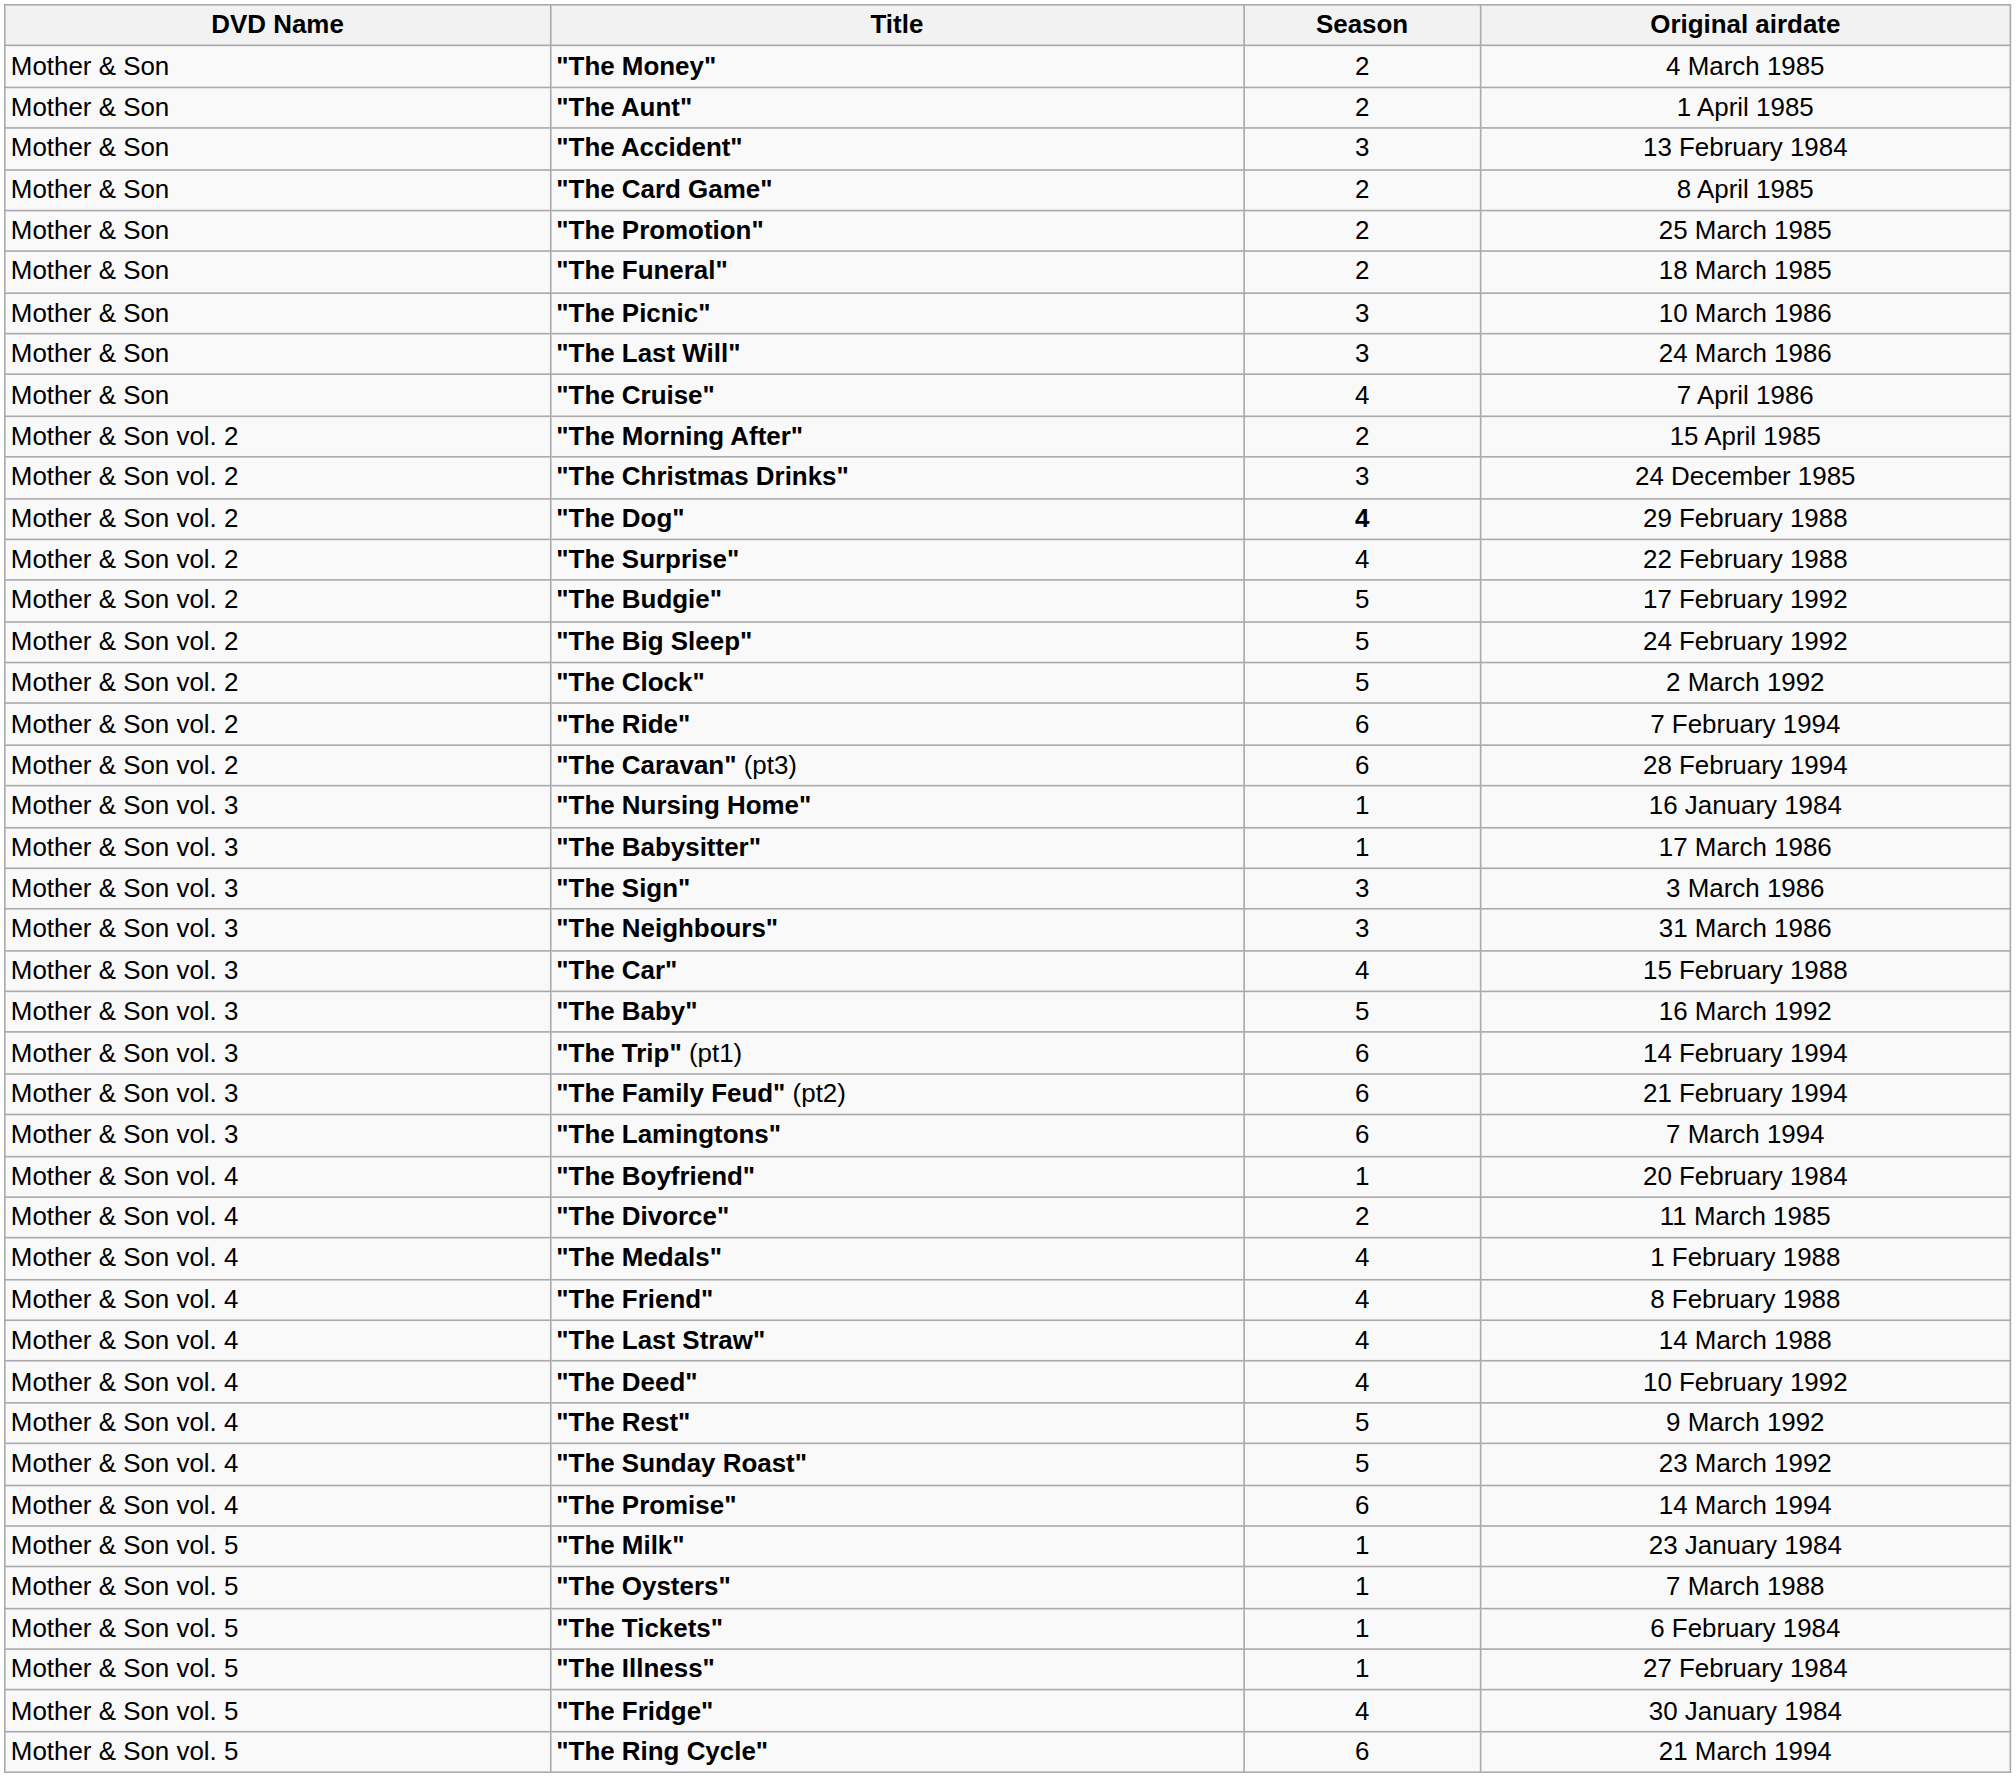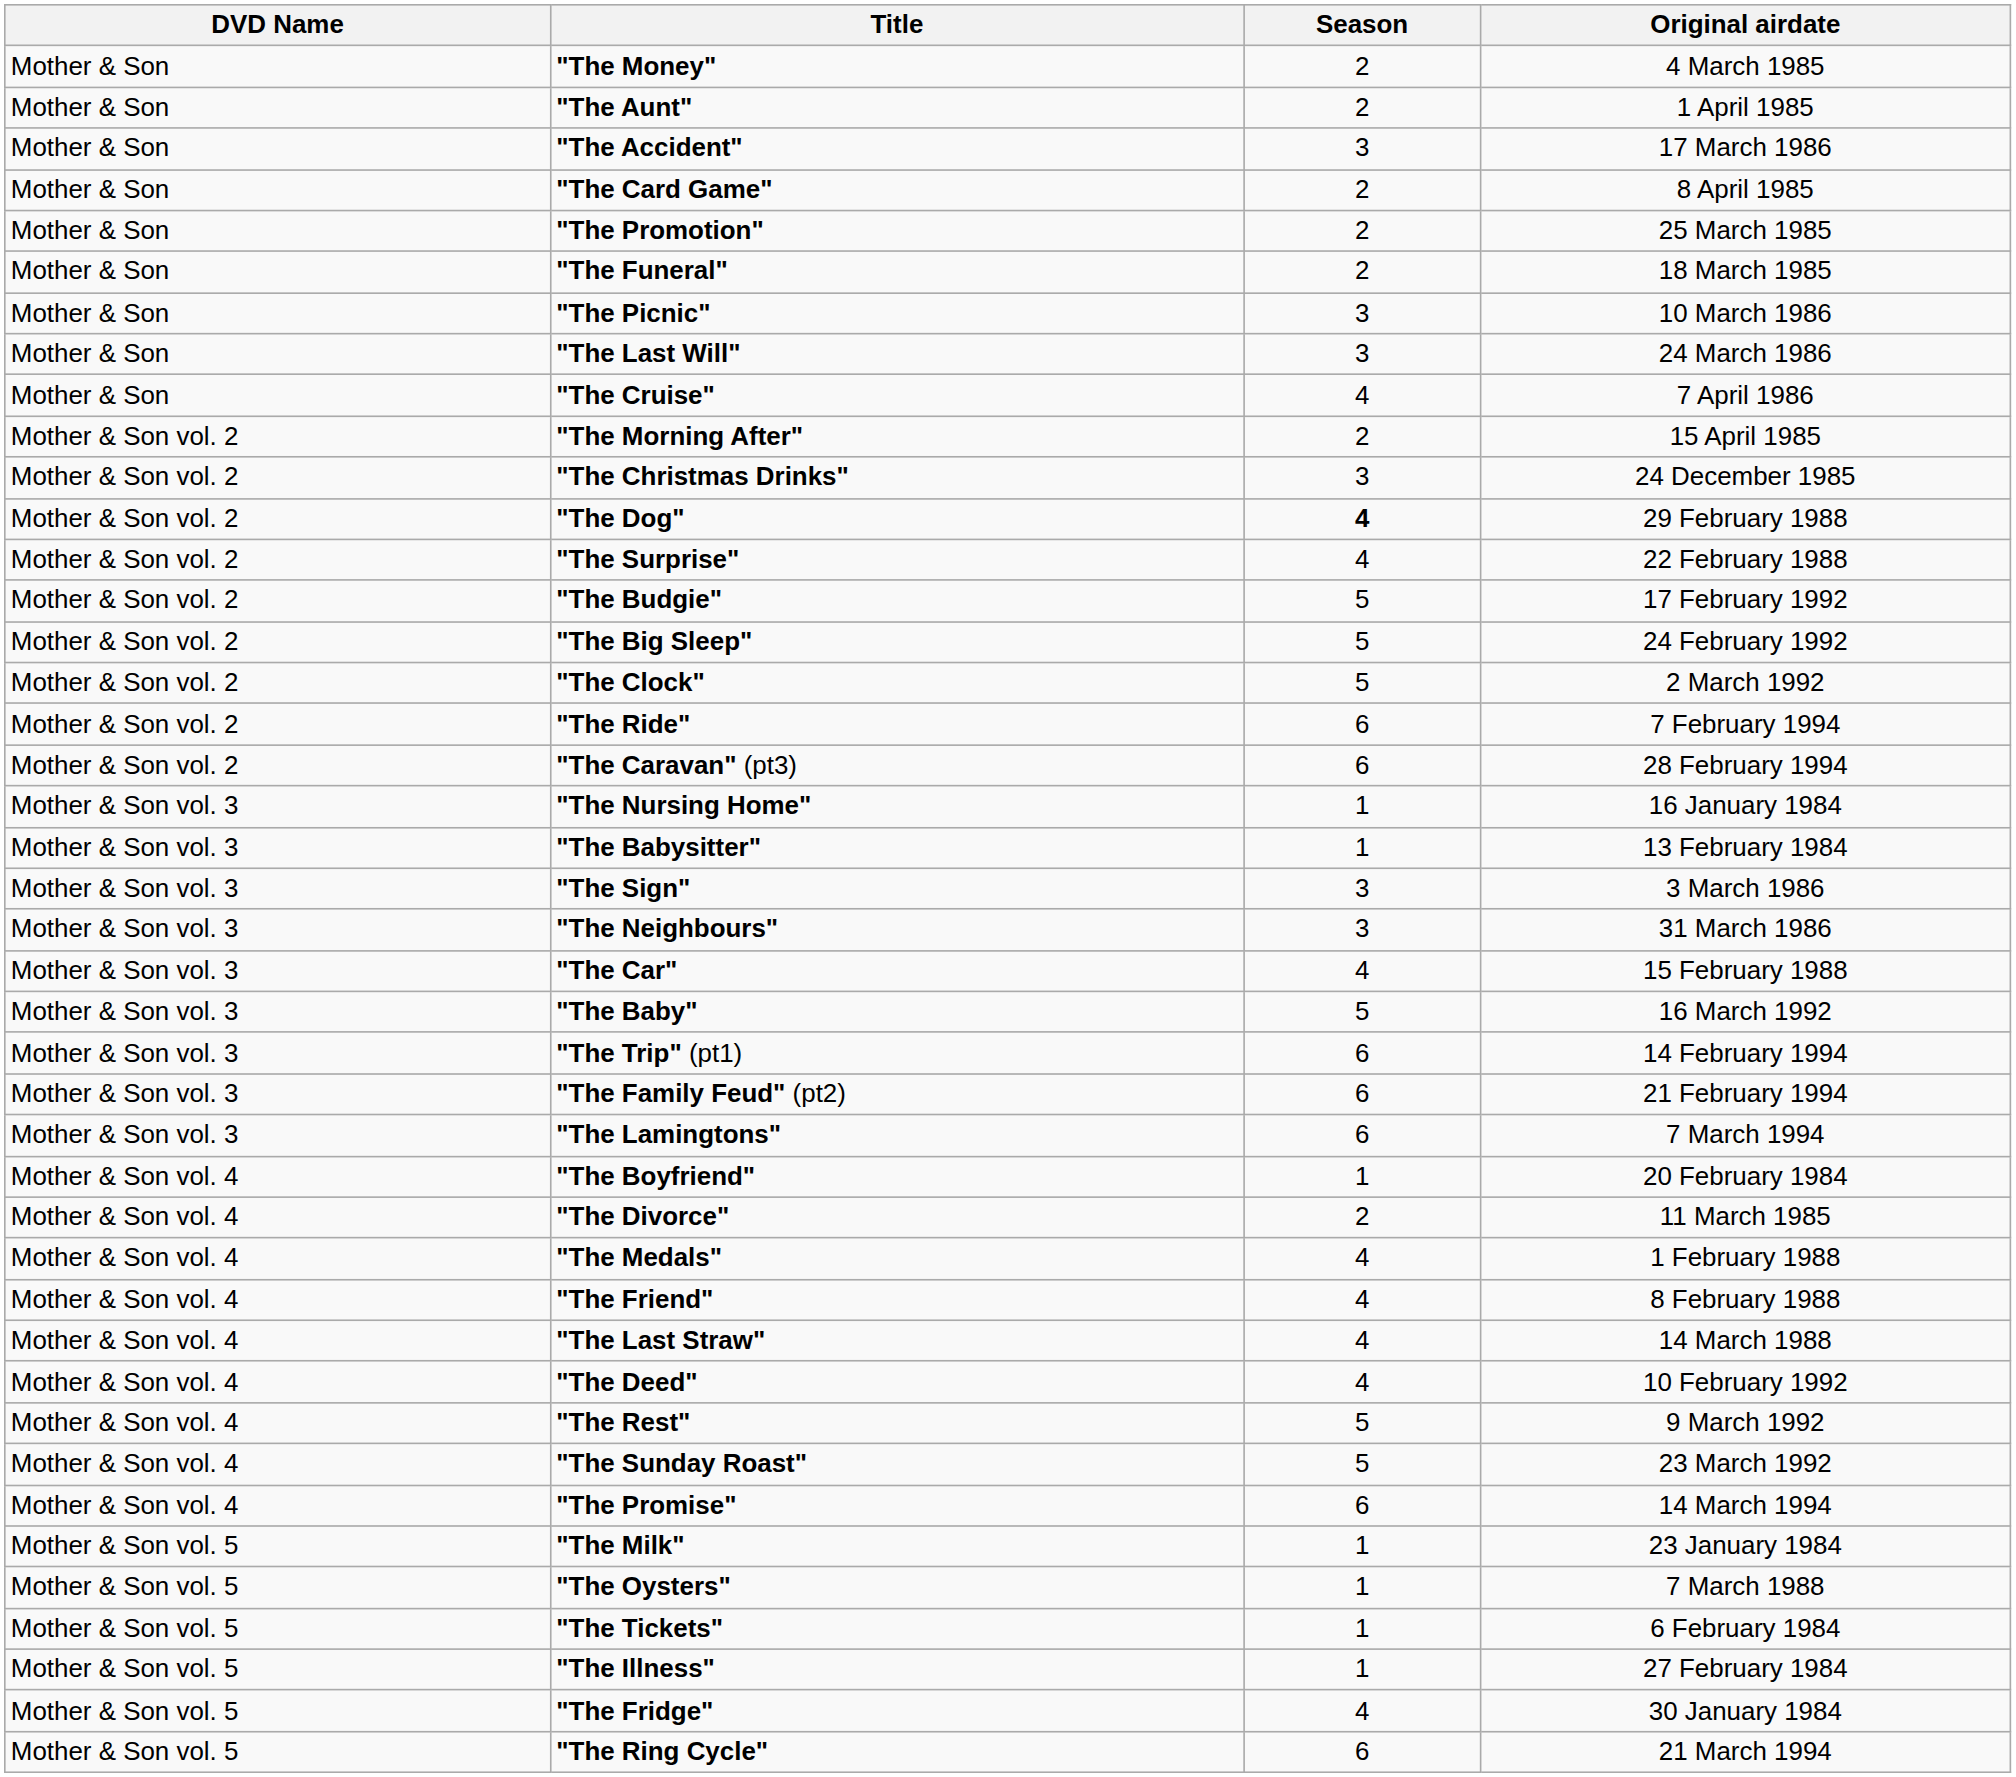 <table class="wikitable sortable" width="98%">
 <tr>
 <th>DVD Name</th>
 <th>Title</th>
 <th>Season</th>
 <th>Original airdate</th>
 </tr>
 <tr>
 <td>Mother & Son</td>
 <td><strong>"The Money"</strong></td>
 <td align="center">2</td>
 <td align="center">4 March 1985</td>
 </tr>
 <tr>
 <td>Mother & Son</td>
 <td><strong>"The Aunt"</strong></td>
 <td align="center">2</td>
 <td align="center">1 April 1985</td>
 </tr>
 <tr>
 <td>Mother & Son</td>
 <td><strong>"The Accident"</strong></td>
 <td align="center">3</td>
-<td align="center">13 February 1984</td>
+<td align="center">17 March 1986</td>
 </tr>
 <tr>
 <td>Mother & Son</td>
 <td><strong>"The Card Game"</strong></td>
 <td align="center">2</td>
 <td align="center">8 April 1985</td>
 </tr>
 <tr>
 <td>Mother & Son</td>
 <td><strong>"The Promotion"</strong></td>
 <td align="center">2</td>
 <td align="center">25 March 1985</td>
 </tr>
 <tr>
 <td>Mother & Son</td>
 <td><strong>"The Funeral"</strong></td>
 <td align="center">2</td>
 <td align="center">18 March 1985</td>
 </tr>
 <tr>
 <td>Mother & Son</td>
 <td><strong>"The Picnic"</strong></td>
 <td align="center">3</td>
 <td align="center">10 March 1986</td>
 </tr>
 <tr>
 <td>Mother & Son</td>
 <td><strong>"The Last Will"</strong></td>
 <td align="center">3</td>
 <td align="center">24 March 1986</td>
 </tr>
 <tr>
 <td>Mother & Son</td>
 <td><strong>"The Cruise"</strong></td>
 <td align="center">4</td>
 <td align="center">7 April 1986</td>
 </tr>
 <tr>
 <td>Mother & Son vol. 2</td>
 <td><strong>"The Morning After"</strong></td>
 <td align="center">2</td>
 <td align="center">15 April 1985</td>
 </tr>
 <tr>
 <td>Mother & Son vol. 2</td>
 <td><strong>"The Christmas Drinks"</strong></td>
 <td align="center">3</td>
 <td align="center">24 December 1985</td>
 </tr>
 <tr>
 <td>Mother & Son vol. 2</td>
 <td><strong>"The Dog"</strong></td>
 <td align="center"><strong>4</strong></td>
 <td align="center">29 February 1988</td>
 </tr>
 <tr>
 <td>Mother & Son vol. 2</td>
 <td><strong>"The Surprise"</strong></td>
 <td align="center">4</td>
 <td align="center">22 February 1988</td>
 </tr>
 <tr>
 <td>Mother & Son vol. 2</td>
 <td><strong>"The Budgie"</strong></td>
 <td align="center">5</td>
 <td align="center">17 February 1992</td>
 </tr>
 <tr>
 <td>Mother & Son vol. 2</td>
 <td><strong>"The Big Sleep"</strong></td>
 <td align="center">5</td>
 <td align="center">24 February 1992</td>
 </tr>
 <tr>
 <td>Mother & Son vol. 2</td>
 <td><strong>"The Clock"</strong></td>
 <td align="center">5</td>
 <td align="center">2 March 1992</td>
 </tr>
 <tr>
 <td>Mother & Son vol. 2</td>
 <td><strong>"The Ride"</strong></td>
 <td align="center">6</td>
 <td align="center">7 February 1994</td>
 </tr>
 <tr>
 <td>Mother & Son vol. 2</td>
 <td><strong>"The Caravan"</strong> (pt3)</td>
 <td align="center">6</td>
 <td align="center">28 February 1994</td>
 </tr>
 <tr>
 <td>Mother & Son vol. 3</td>
 <td><strong>"The Nursing Home"</strong></td>
 <td align="center">1</td>
 <td align="center">16 January 1984</td>
 </tr>
 <tr>
 <td>Mother & Son vol. 3</td>
 <td><strong>"The Babysitter"</strong></td>
 <td align="center">1</td>
-<td align="center">17 March 1986</td>
+<td align="center">13 February 1984</td>
 </tr>
 <tr>
 <td>Mother & Son vol. 3</td>
 <td><strong>"The Sign"</strong></td>
 <td align="center">3</td>
 <td align="center">3 March 1986</td>
 </tr>
 <tr>
 <td>Mother & Son vol. 3</td>
 <td><strong>"The Neighbours"</strong></td>
 <td align="center">3</td>
 <td align="center">31 March 1986</td>
 </tr>
 <tr>
 <td>Mother & Son vol. 3</td>
 <td><strong>"The Car"</strong></td>
 <td align="center">4</td>
 <td align="center">15 February 1988</td>
 </tr>
 <tr>
 <td>Mother & Son vol. 3</td>
 <td><strong>"The Baby"</strong></td>
 <td align="center">5</td>
 <td align="center">16 March 1992</td>
 </tr>
 <tr>
 <td>Mother & Son vol. 3</td>
 <td><strong>"The Trip"</strong> (pt1)</td>
 <td align="center">6</td>
 <td align="center">14 February 1994</td>
 </tr>
 <tr>
 <td>Mother & Son vol. 3</td>
 <td><strong>"The Family Feud"</strong> (pt2)</td>
 <td align="center">6</td>
 <td align="center">21 February 1994</td>
 </tr>
 <tr>
 <td>Mother & Son vol. 3</td>
 <td><strong>"The Lamingtons"</strong></td>
 <td align="center">6</td>
 <td align="center">7 March 1994</td>
 </tr>
 <tr>
 <td>Mother & Son vol. 4</td>
 <td><strong>"The Boyfriend"</strong></td>
 <td align="center">1</td>
 <td align="center">20 February 1984</td>
 </tr>
 <tr>
 <td>Mother & Son vol. 4</td>
 <td><strong>"The Divorce"</strong></td>
 <td align="center">2</td>
 <td align="center">11 March 1985</td>
 </tr>
 <tr>
 <td>Mother & Son vol. 4</td>
 <td><strong>"The Medals"</strong></td>
 <td align="center">4</td>
 <td align="center">1 February 1988</td>
 </tr>
 <tr>
 <td>Mother & Son vol. 4</td>
 <td><strong>"The Friend"</strong></td>
 <td align="center">4</td>
 <td align="center">8 February 1988</td>
 </tr>
 <tr>
 <td>Mother & Son vol. 4</td>
 <td><strong>"The Last Straw"</strong></td>
 <td align="center">4</td>
 <td align="center">14 March 1988</td>
 </tr>
 <tr>
 <td>Mother & Son vol. 4</td>
 <td><strong>"The Deed"</strong></td>
 <td align="center">4</td>
 <td align="center">10 February 1992</td>
 </tr>
 <tr>
 <td>Mother & Son vol. 4</td>
 <td><strong>"The Rest"</strong></td>
 <td align="center">5</td>
 <td align="center">9 March 1992</td>
 </tr>
 <tr>
 <td>Mother & Son vol. 4</td>
 <td><strong>"The Sunday Roast"</strong></td>
 <td align="center">5</td>
 <td align="center">23 March 1992</td>
 </tr>
 <tr>
 <td>Mother & Son vol. 4</td>
 <td><strong>"The Promise"</strong></td>
 <td align="center">6</td>
 <td align="center">14 March 1994</td>
 </tr>
 <tr>
 <td>Mother & Son vol. 5</td>
 <td><strong>"The Milk"</strong></td>
 <td align="center">1</td>
 <td align="center">23 January 1984</td>
 </tr>
 <tr>
 <td>Mother & Son vol. 5</td>
 <td><strong>"The Oysters"</strong></td>
 <td align="center">1</td>
 <td align="center">7 March 1988</td>
 </tr>
 <tr>
 <td>Mother & Son vol. 5</td>
 <td><strong>"The Tickets"</strong></td>
 <td align="center">1</td>
 <td align="center">6 February 1984</td>
 </tr>
 <tr>
 <td>Mother & Son vol. 5</td>
 <td><strong>"The Illness"</strong></td>
 <td align="center">1</td>
 <td align="center">27 February 1984</td>
 </tr>
 <tr>
 <td>Mother & Son vol. 5</td>
 <td><strong>"The Fridge"</strong></td>
 <td align="center">4</td>
 <td align="center">30 January 1984</td>
 </tr>
 <tr>
 <td>Mother & Son vol. 5</td>
 <td><strong>"The Ring Cycle"</strong></td>
 <td align="center">6</td>
 <td align="center">21 March 1994</td>
 </tr>
 </table>
